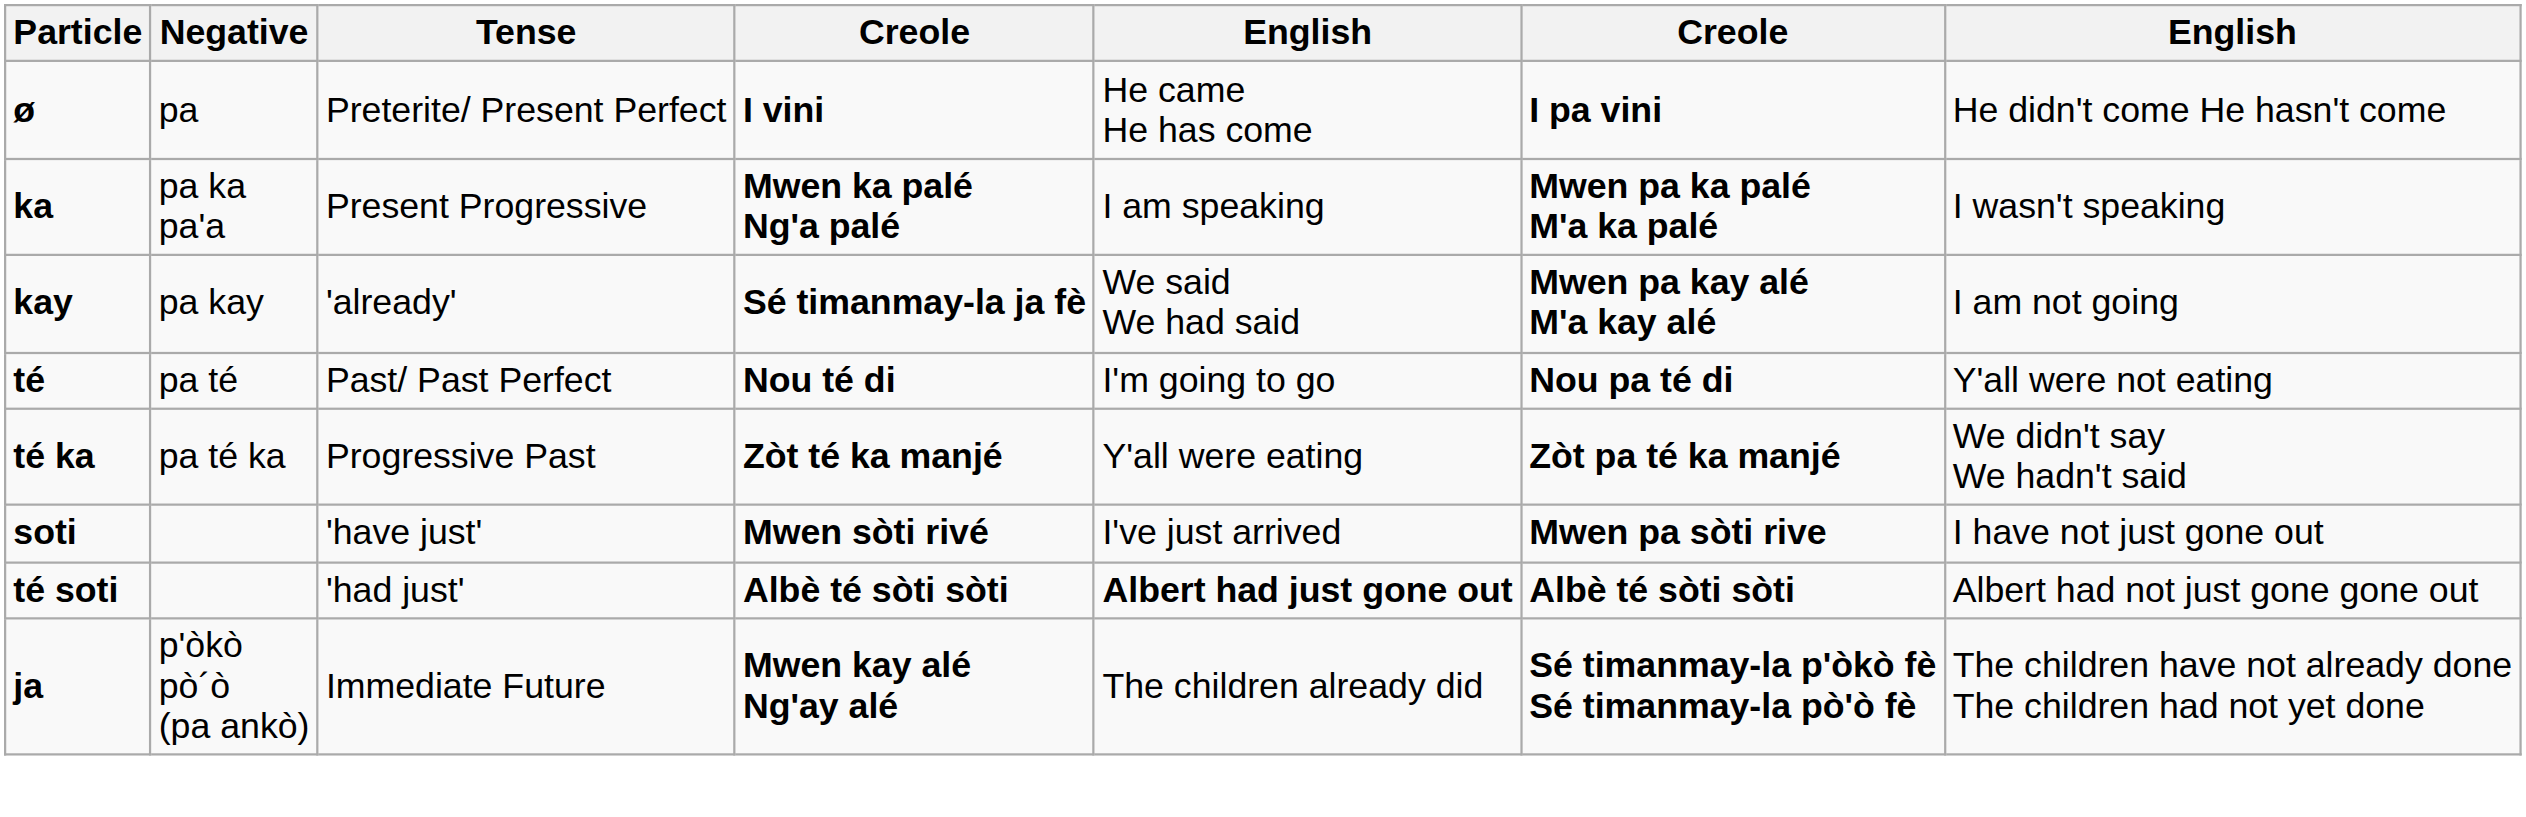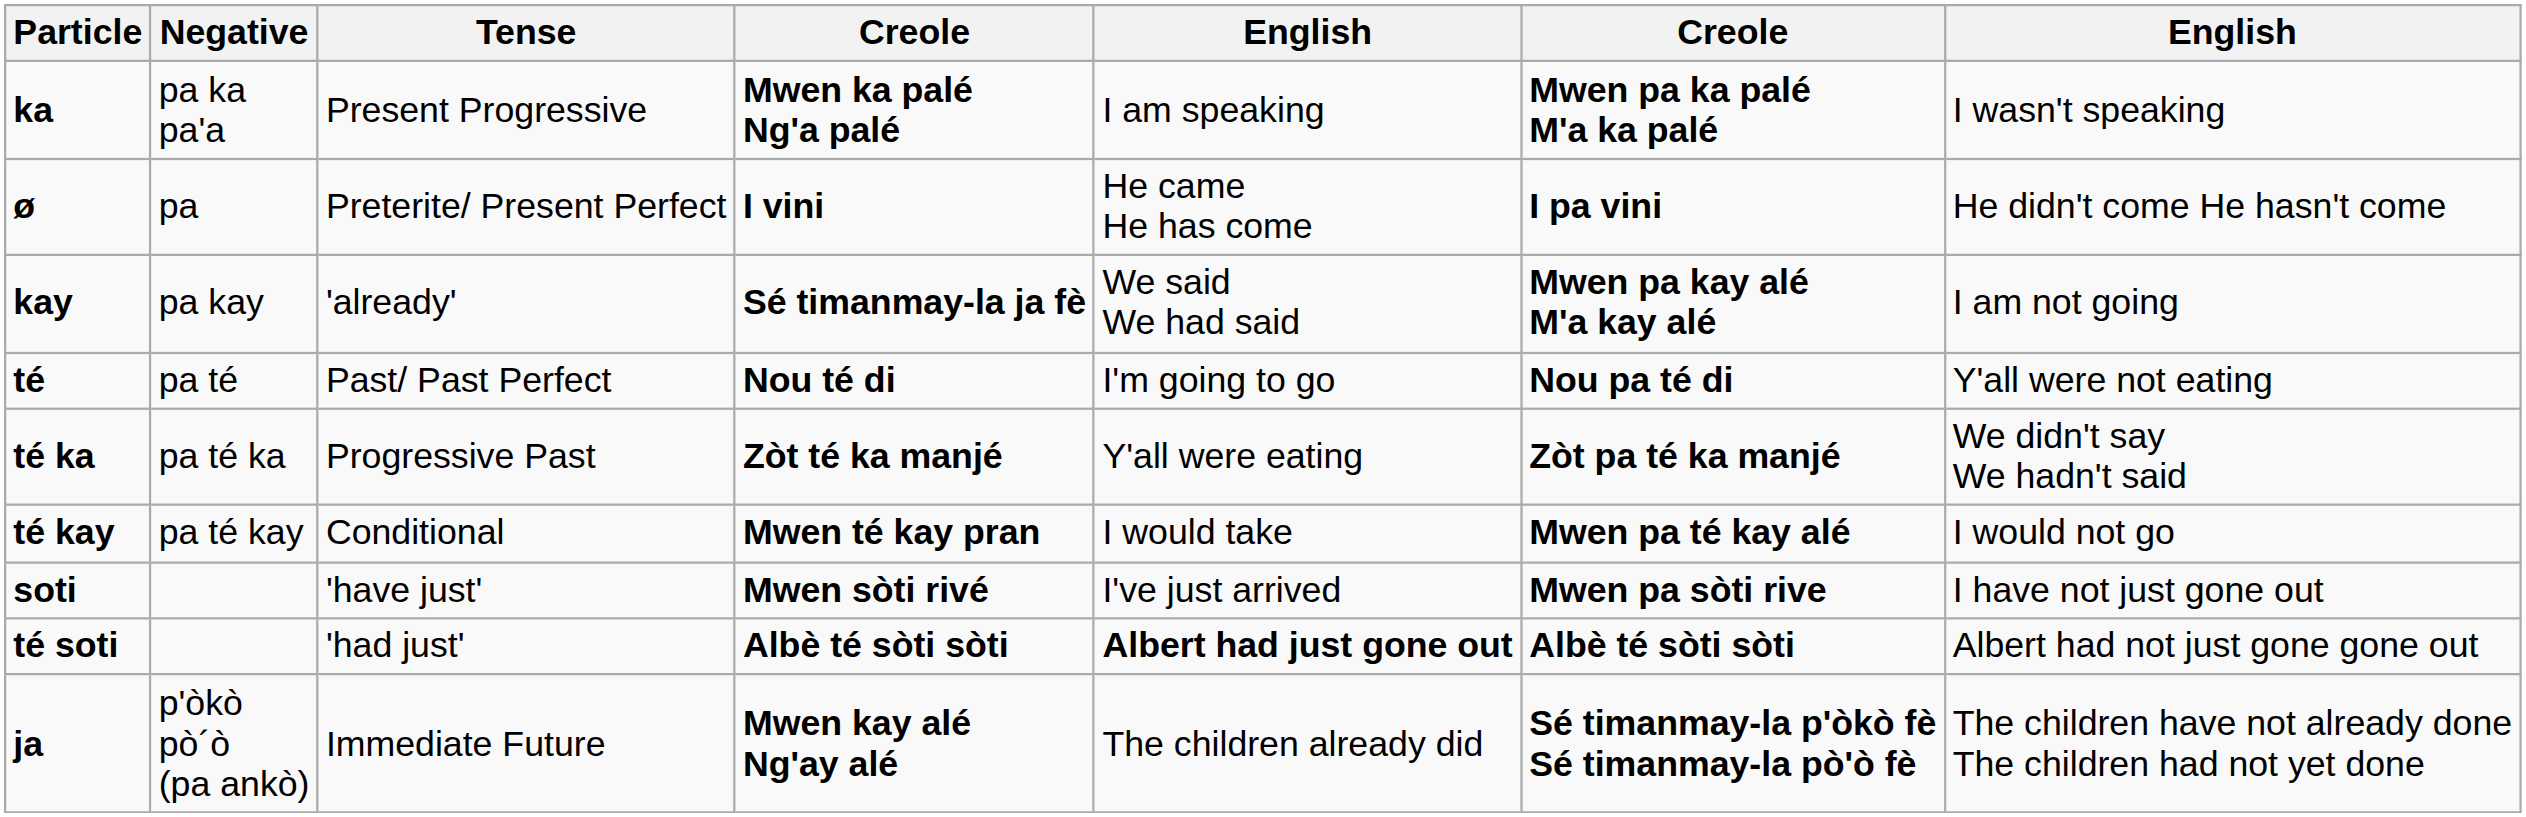 <table class="wikitable">
 <tr>
 <th>Particle</th>
 <th>Negative</th>
 <th>Tense</th>
 <th>Creole</th>
 <th>English</th>
 <th>Creole</th>
 <th>English</th>
 </tr>
 <tr>
+<td><strong>ka</strong></td>
+<td>pa ka<br>pa'a</td>
+<td>Present Progressive</td>
+<td><strong>Mwen ka palé</strong><br><strong>Ng'a palé</strong></td>
+<td>I am speaking</td>
+<td><strong>Mwen pa ka palé</strong><br><strong>M'a ka palé</strong></td>
+<td>I wasn't speaking</td>
+</tr>
+<tr>
 <td><strong>ø</strong></td>
 <td>pa<br></td>
 <td>Preterite/ Present Perfect</td>
 <td><strong>I vini</strong></td>
 <td>He came<br>He has come</td>
 <td><strong>I pa vini</strong></td>
 <td>He didn't come He hasn't come</td>
-</tr>
-<tr>
-<td><strong>ka</strong></td>
-<td>pa ka<br>pa'a</td>
-<td>Present Progressive</td>
-<td><strong>Mwen ka palé</strong><br><strong>Ng'a palé</strong></td>
-<td>I am speaking</td>
-<td><strong>Mwen pa ka palé</strong><br><strong>M'a ka palé</strong></td>
-<td>I wasn't speaking</td>
 </tr>
 <tr>
 <td><strong>kay</strong></td>
 <td>pa kay</td>
 <td>'already'</td>
 <td><strong>Sé timanmay-la ja fè</strong></td>
 <td>We said<br>We had said</td>
 <td><strong>Mwen pa kay alé</strong><br><strong>M'a kay alé</strong></td>
 <td>I am not going</td>
 </tr>
 <tr>
 <td><strong>té</strong></td>
 <td>pa té</td>
 <td>Past/ Past Perfect</td>
 <td><strong>Nou té di</strong></td>
 <td>I'm going to go</td>
 <td><strong>Nou pa té di</strong></td>
 <td>Y'all were not eating</td>
 </tr>
 <tr>
 <td><strong>té ka</strong></td>
 <td>pa té ka</td>
 <td>Progressive Past</td>
 <td><strong>Zòt té ka manjé</strong></td>
 <td>Y'all were eating</td>
 <td><strong>Zòt pa té ka manjé</strong></td>
 <td>We didn't say<br>We hadn't said</td>
 </tr>
 <tr>
+<td><strong>té kay</strong></td>
+<td>pa té kay</td>
+<td>Conditional</td>
+<td><strong>Mwen té kay pran</strong></td>
+<td>I would take</td>
+<td><strong>Mwen pa té kay alé</strong></td>
+<td>I would not go</td>
+</tr>
+<tr>
 <td><strong>soti</strong></td>
 <td></td>
 <td>'have just'</td>
 <td><strong>Mwen sòti rivé</strong></td>
 <td>I've just arrived</td>
 <td><strong>Mwen pa sòti rive</strong></td>
 <td>I have not just gone out</td>
 </tr>
 <tr>
 <td><strong>té soti</strong></td>
 <td></td>
 <td>'had just'</td>
 <td><strong>Albè té sòti sòti</strong></td>
 <td><strong>Albert had just gone out</strong></td>
 <td><strong>Albè té sòti sòti</strong></td>
 <td>Albert had not just gone gone out</td>
 </tr>
 <tr>
 <td><strong>ja</strong></td>
 <td>p'òkò<br>pò´ò<br>(pa ankò)</td>
 <td>Immediate Future</td>
 <td><strong>Mwen kay alé</strong><br><strong>Ng'ay alé</strong></td>
 <td>The children already did</td>
 <td><strong>Sé timanmay-la p'òkò fè</strong><br><strong>Sé timanmay-la pò'ò fè</strong></td>
 <td>The children have not already done<br>The children had not yet done</td>
 </tr>
 </table>
